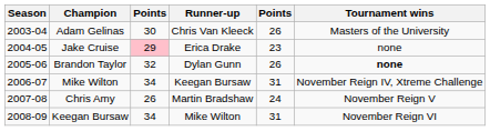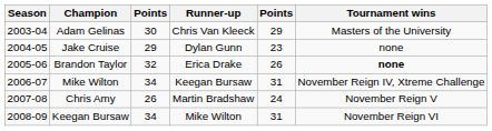 <table class="wikitable sortable" border="1">
 <tr align=center>
 <th>Season</th>
 <th>Champion</th>
 <th>Points</th>
 <th>Runner-up</th>
 <th>Points</th>
 <th>Tournament wins</th>
 </tr>
 <tr align=center>
 <td>2003-04</td>
 <td>Adam Gelinas</td>
 <td>30</td>
 <td>Chris Van Kleeck</td>
-<td>26</td>
+<td>29</td>
 <td>Masters of the University</td>
 </tr>
 <tr align=center>
 <td>2004-05</td>
 <td>Jake Cruise</td>
-<td style="background: pink;">29</td>
-<td>Erica Drake</td>
+<td>29</td>
+<td>Dylan Gunn</td>
 <td>23</td>
 <td>none</td>
 </tr>
 <tr align=center>
 <td>2005-06</td>
 <td>Brandon Taylor</td>
 <td>32</td>
-<td>Dylan Gunn</td>
+<td>Erica Drake</td>
 <td>26</td>
 <td><strong>none</strong></td>
 </tr>
 <tr align=center>
 <td>2006-07</td>
 <td>Mike Wilton</td>
 <td>34</td>
 <td>Keegan Bursaw</td>
 <td>31</td>
 <td>November Reign IV, Xtreme Challenge</td>
 </tr>
 <tr align=center>
 <td>2007-08</td>
 <td>Chris Amy</td>
 <td>26</td>
 <td>Martin Bradshaw</td>
 <td>24</td>
 <td>November Reign V</td>
 </tr>
 <tr align=center>
 <td>2008-09</td>
 <td>Keegan Bursaw</td>
 <td>34</td>
 <td>Mike Wilton</td>
 <td>31</td>
 <td>November Reign VI</td>
 </tr>
 </table>
